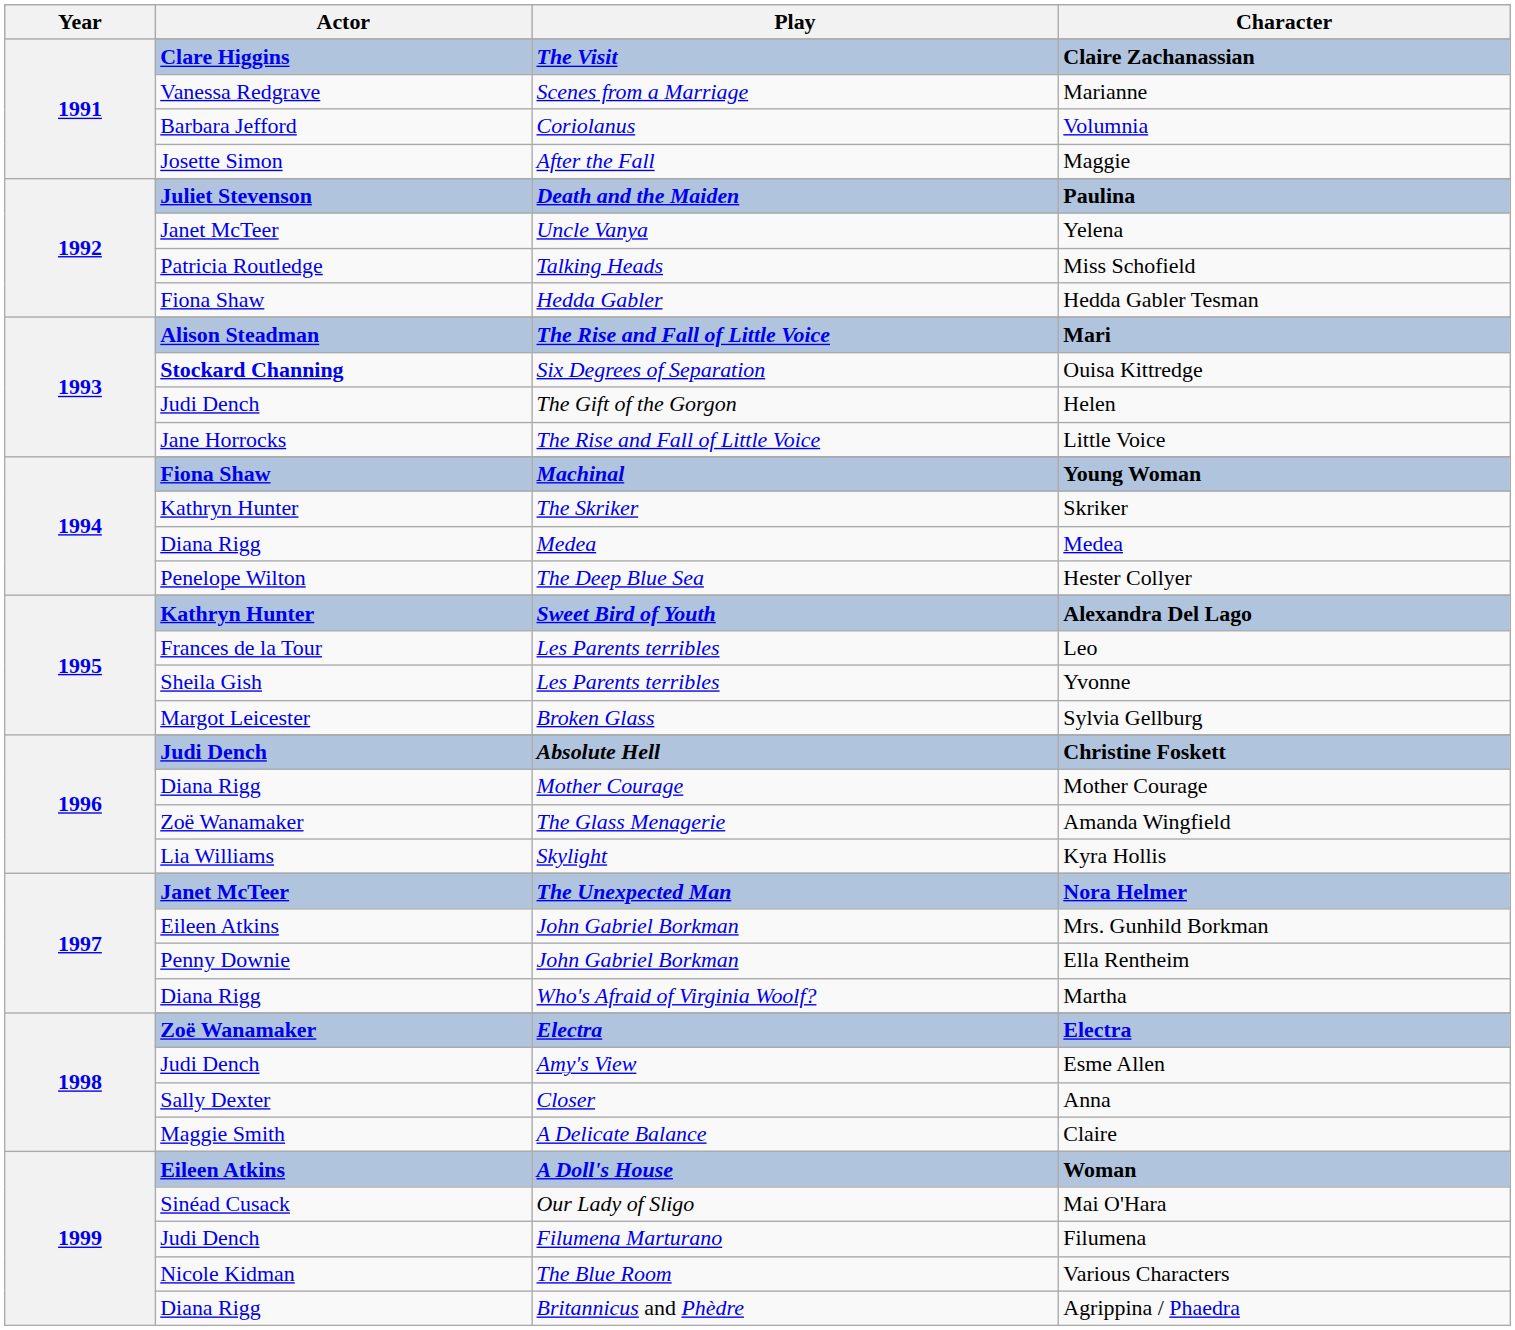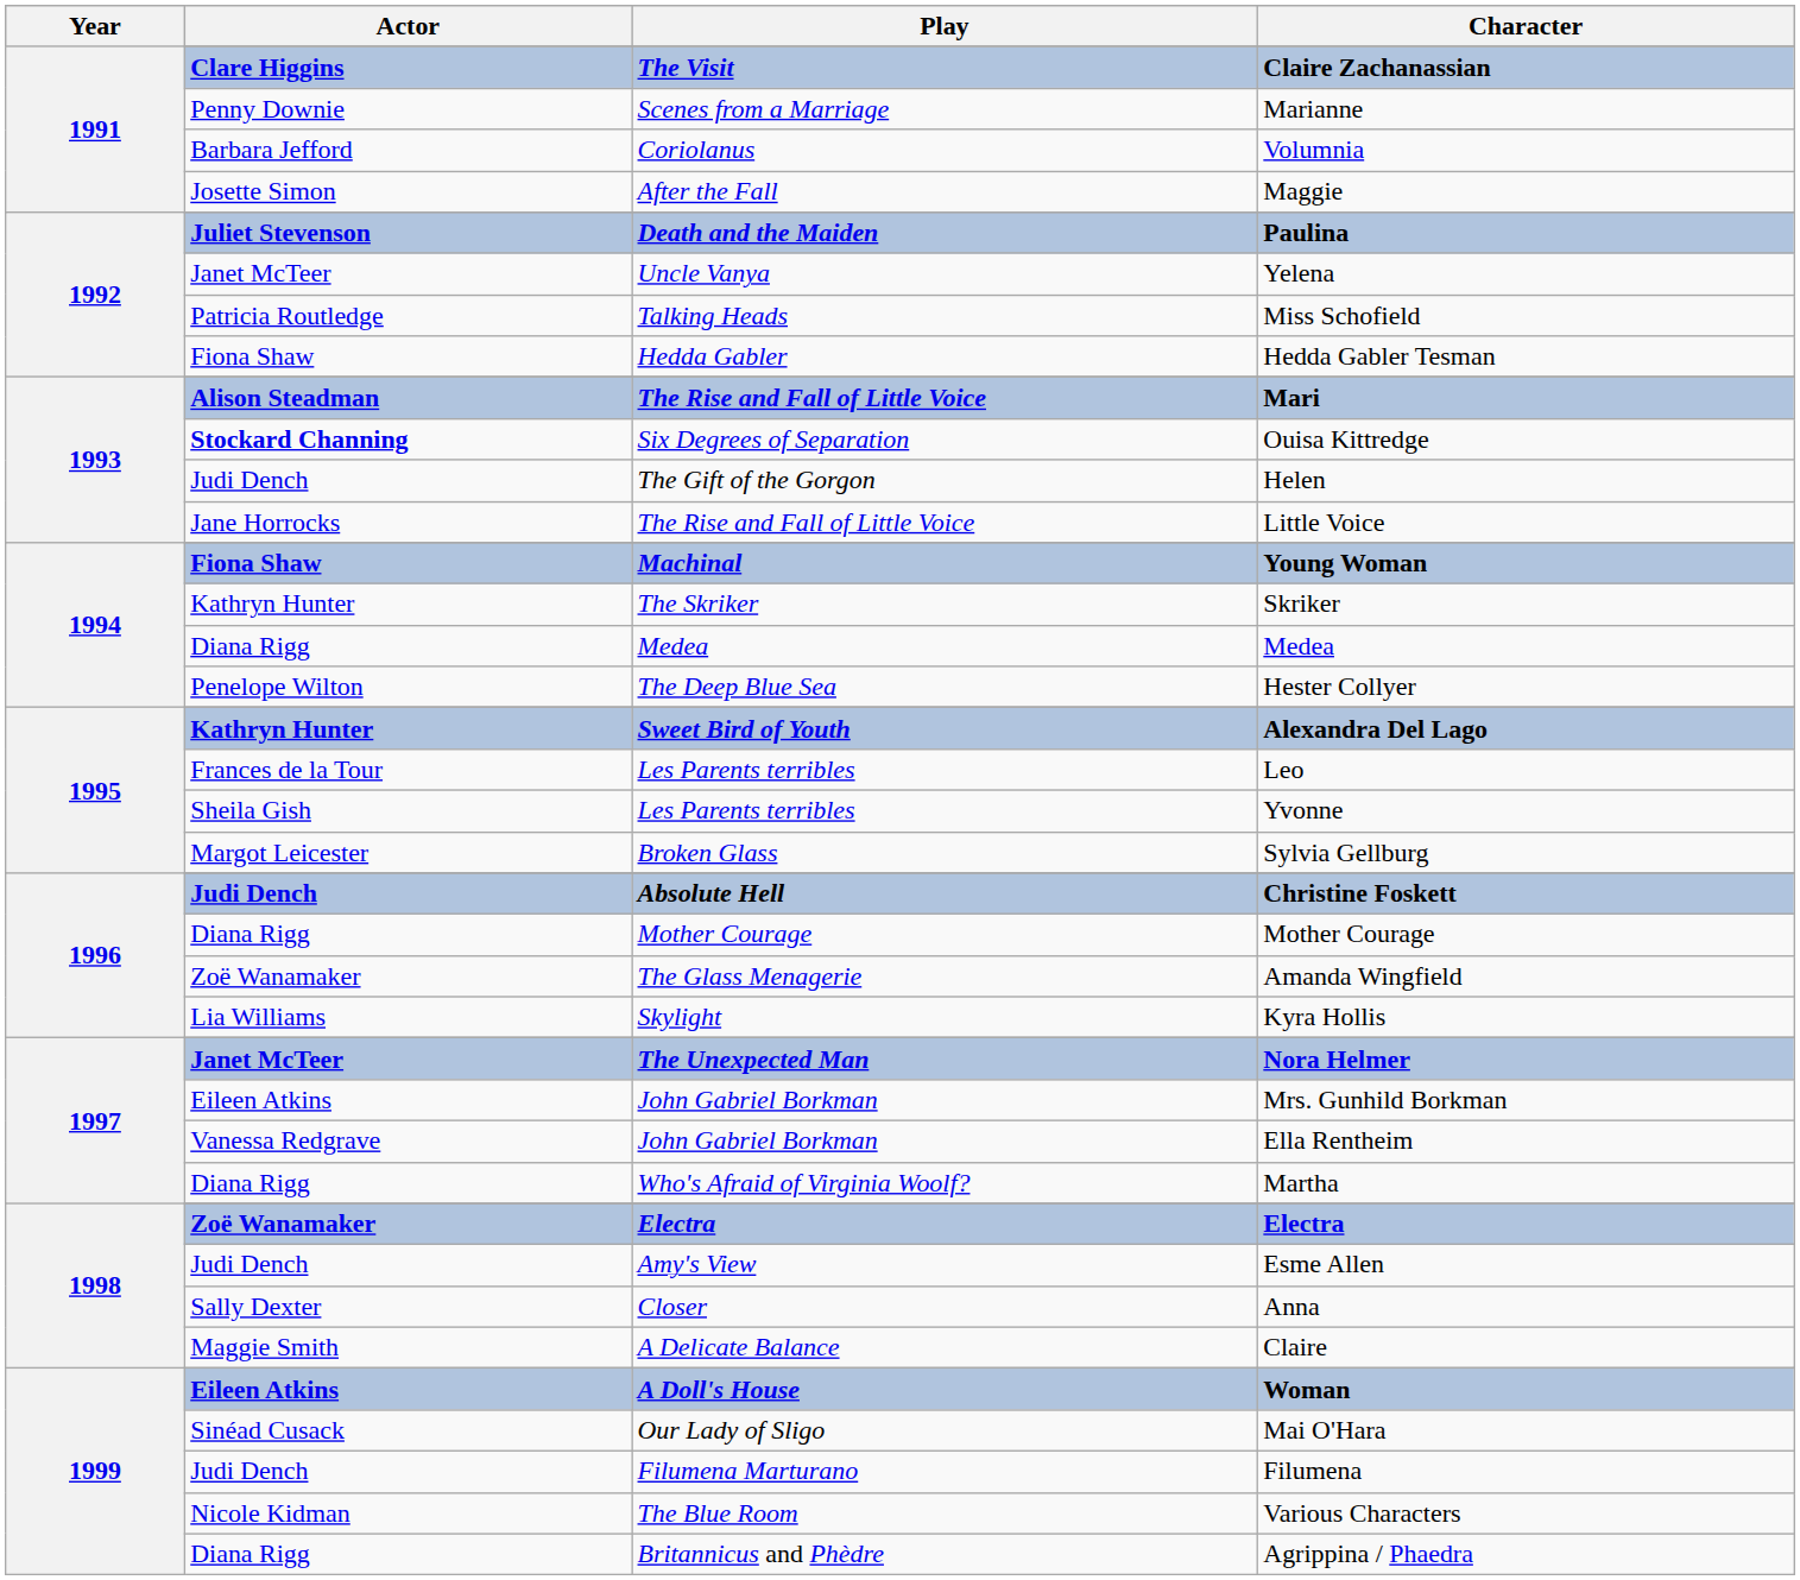 <table class="wikitable" style="width:87%;">
 <tr style="background:#bebebe;">
 <th style="width:10%;">Year</th>
 <th style="width:25%;">Actor</th>
 <th style="width:35%;">Play</th>
 <th style="width:30%;">Character</th>
 </tr>
 <tr>
 <th rowspan="5" style="text-align:center;"><a href='#'>1991</a></th>
 </tr>
 <tr style="background:#B0C4DE">
 <td><strong><a href='#'>Clare Higgins</a></strong></td>
 <td><strong><em><a href='#'>The Visit</a></em></strong></td>
 <td><strong>Claire Zachanassian</strong></td>
 </tr>
 <tr>
-<td><a href='#'>Vanessa Redgrave</a></td>
+<td><a href='#'>Penny Downie</a></td>
 <td><em><a href='#'>Scenes from a Marriage</a></em></td>
 <td>Marianne</td>
 </tr>
 <tr>
 <td><a href='#'>Barbara Jefford</a></td>
 <td><em><a href='#'>Coriolanus</a></em></td>
 <td><a href='#'>Volumnia</a></td>
 </tr>
 <tr>
 <td><a href='#'>Josette Simon</a></td>
 <td><em><a href='#'>After the Fall</a></em></td>
 <td>Maggie</td>
 </tr>
 <tr>
 <th rowspan="5" align="center"><a href='#'>1992</a></th>
 </tr>
 <tr style="background:#B0C4DE">
 <td><strong><a href='#'>Juliet Stevenson</a></strong></td>
 <td><strong><em><a href='#'>Death and the Maiden</a></em></strong></td>
 <td><strong>Paulina</strong></td>
 </tr>
 <tr>
 <td><a href='#'>Janet McTeer</a></td>
 <td><em><a href='#'>Uncle Vanya</a></em></td>
 <td>Yelena</td>
 </tr>
 <tr>
 <td><a href='#'>Patricia Routledge</a></td>
 <td><em><a href='#'>Talking Heads</a></em></td>
 <td>Miss Schofield</td>
 </tr>
 <tr>
 <td><a href='#'>Fiona Shaw</a></td>
 <td><em><a href='#'>Hedda Gabler</a></em></td>
 <td>Hedda Gabler Tesman</td>
 </tr>
 <tr>
 <th rowspan="5" align="center"><a href='#'>1993</a></th>
 </tr>
 <tr style="background:#B0C4DE">
 <td><strong><a href='#'>Alison Steadman</a></strong></td>
 <td><strong><em><a href='#'>The Rise and Fall of Little Voice</a></em></strong></td>
 <td><strong>Mari</strong></td>
 </tr>
 <tr>
 <td><strong><a href='#'>Stockard Channing</a></strong></td>
 <td><em><a href='#'>Six Degrees of Separation</a></em></td>
 <td>Ouisa Kittredge</td>
 </tr>
 <tr>
 <td><a href='#'>Judi Dench</a></td>
 <td><em>The Gift of the Gorgon</em></td>
 <td>Helen</td>
 </tr>
 <tr>
 <td><a href='#'>Jane Horrocks</a></td>
 <td><em><a href='#'>The Rise and Fall of Little Voice</a></em></td>
 <td>Little Voice</td>
 </tr>
 <tr>
 <th rowspan="5" align="center"><a href='#'>1994</a></th>
 </tr>
 <tr style="background:#B0C4DE">
 <td><strong><a href='#'>Fiona Shaw</a></strong></td>
 <td><strong><em><a href='#'>Machinal</a></em></strong></td>
 <td><strong>Young Woman</strong></td>
 </tr>
 <tr>
 <td><a href='#'>Kathryn Hunter</a></td>
 <td><em><a href='#'>The Skriker</a></em></td>
 <td>Skriker</td>
 </tr>
 <tr>
 <td><a href='#'>Diana Rigg</a></td>
 <td><em><a href='#'>Medea</a></em></td>
 <td><a href='#'>Medea</a></td>
 </tr>
 <tr>
 <td><a href='#'>Penelope Wilton</a></td>
 <td><em><a href='#'>The Deep Blue Sea</a></em></td>
 <td>Hester Collyer</td>
 </tr>
 <tr>
 <th rowspan="5" align="center"><a href='#'>1995</a></th>
 </tr>
 <tr style="background:#B0C4DE">
 <td><strong><a href='#'>Kathryn Hunter</a></strong></td>
 <td><strong><em><a href='#'>Sweet Bird of Youth</a></em></strong></td>
 <td><strong>Alexandra Del Lago</strong></td>
 </tr>
 <tr>
 <td><a href='#'>Frances de la Tour</a></td>
 <td><em><a href='#'>Les Parents terribles</a></em></td>
 <td>Leo</td>
 </tr>
 <tr>
 <td><a href='#'>Sheila Gish</a></td>
 <td><em><a href='#'>Les Parents terribles</a></em></td>
 <td>Yvonne</td>
 </tr>
 <tr>
 <td><a href='#'>Margot Leicester</a></td>
 <td><em><a href='#'>Broken Glass</a></em></td>
 <td>Sylvia Gellburg</td>
 </tr>
 <tr>
 <th rowspan="5" align="center"><a href='#'>1996</a></th>
 </tr>
 <tr style="background:#B0C4DE">
 <td><strong><a href='#'>Judi Dench</a></strong></td>
 <td><strong><em>Absolute Hell</em></strong></td>
 <td><strong>Christine Foskett</strong></td>
 </tr>
 <tr>
 <td><a href='#'>Diana Rigg</a></td>
 <td><em><a href='#'>Mother Courage</a></em></td>
 <td>Mother Courage</td>
 </tr>
 <tr>
 <td><a href='#'>Zoë Wanamaker</a></td>
 <td><em><a href='#'>The Glass Menagerie</a></em></td>
 <td>Amanda Wingfield</td>
 </tr>
 <tr>
 <td><a href='#'>Lia Williams</a></td>
 <td><em><a href='#'>Skylight</a></em></td>
 <td>Kyra Hollis</td>
 </tr>
 <tr>
 <th rowspan="5" align="center"><a href='#'>1997</a></th>
 </tr>
 <tr style="background:#B0C4DE">
 <td><strong><a href='#'>Janet McTeer</a></strong></td>
 <td><strong><em><a href='#'>The Unexpected Man</a></em></strong></td>
 <td><strong><a href='#'>Nora Helmer</a></strong></td>
 </tr>
 <tr>
 <td><a href='#'>Eileen Atkins</a></td>
 <td><em><a href='#'>John Gabriel Borkman</a></em></td>
 <td>Mrs. Gunhild Borkman</td>
 </tr>
 <tr>
-<td><a href='#'>Penny Downie</a></td>
+<td><a href='#'>Vanessa Redgrave</a></td>
 <td><em><a href='#'>John Gabriel Borkman</a></em></td>
 <td>Ella Rentheim</td>
 </tr>
 <tr>
 <td><a href='#'>Diana Rigg</a></td>
 <td><em><a href='#'>Who's Afraid of Virginia Woolf?</a></em></td>
 <td>Martha</td>
 </tr>
 <tr>
 <th rowspan="5" align="center"><a href='#'>1998</a></th>
 </tr>
 <tr style="background:#B0C4DE">
 <td><strong><a href='#'>Zoë Wanamaker</a></strong></td>
 <td><strong><em><a href='#'>Electra</a></em></strong></td>
 <td><strong><a href='#'>Electra</a></strong></td>
 </tr>
 <tr>
 <td><a href='#'>Judi Dench</a></td>
 <td><em><a href='#'>Amy's View</a></em></td>
 <td>Esme Allen</td>
 </tr>
 <tr>
 <td><a href='#'>Sally Dexter</a></td>
 <td><em><a href='#'>Closer</a></em></td>
 <td>Anna</td>
 </tr>
 <tr>
 <td><a href='#'>Maggie Smith</a></td>
 <td><em><a href='#'>A Delicate Balance</a></em></td>
 <td>Claire</td>
 </tr>
 <tr>
 <th rowspan="6" align="center"><a href='#'>1999</a></th>
 </tr>
 <tr style="background:#B0C4DE">
 <td><strong><a href='#'>Eileen Atkins</a></strong></td>
 <td><strong><em><a href='#'>A Doll's House</a></em></strong></td>
 <td><strong>Woman</strong></td>
 </tr>
 <tr>
 <td><a href='#'>Sinéad Cusack</a></td>
 <td><em>Our Lady of Sligo</em></td>
 <td>Mai O'Hara</td>
 </tr>
 <tr>
 <td><a href='#'>Judi Dench</a></td>
 <td><em><a href='#'>Filumena Marturano</a></em></td>
 <td>Filumena</td>
 </tr>
 <tr>
 <td><a href='#'>Nicole Kidman</a></td>
 <td><em><a href='#'>The Blue Room</a></em></td>
 <td>Various Characters</td>
 </tr>
 <tr>
 <td><a href='#'>Diana Rigg</a></td>
 <td><em><a href='#'>Britannicus</a></em> and <em><a href='#'>Phèdre</a></em></td>
 <td>Agrippina / <a href='#'>Phaedra</a></td>
 </tr>
 </table>
